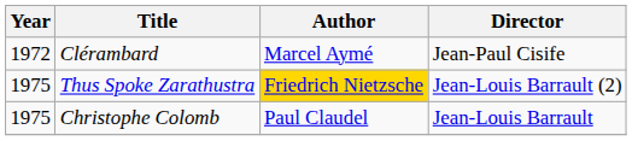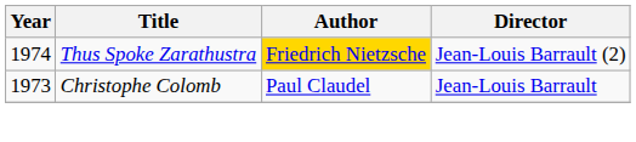 <table class="wikitable">
 <tr>
 <th>Year</th>
 <th>Title</th>
 <th>Author</th>
 <th>Director</th>
 </tr>
 <tr>
-<td>1972</td>
-<td><em>Clérambard</em></td>
-<td><a href='#'>Marcel Aymé</a></td>
-<td>Jean-Paul Cisife</td>
-</tr>
-<tr>
-<td>1975</td>
+<td>1974</td>
 <td><em><a href='#'>Thus Spoke Zarathustra</a></em></td>
 <td style="background: gold;"><a href='#'>Friedrich Nietzsche</a></td>
 <td><a href='#'>Jean-Louis Barrault</a> (2)</td>
 </tr>
 <tr>
-<td>1975</td>
+<td>1973</td>
 <td><em>Christophe Colomb</em></td>
 <td><a href='#'>Paul Claudel</a></td>
 <td><a href='#'>Jean-Louis Barrault</a></td>
 </tr>
 <tr>
 </tr>
 </table>
